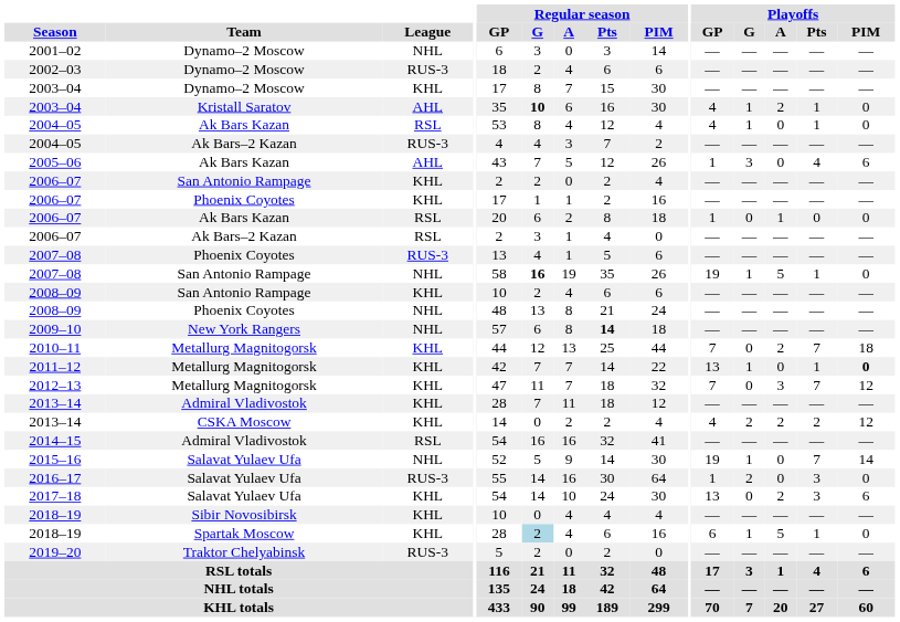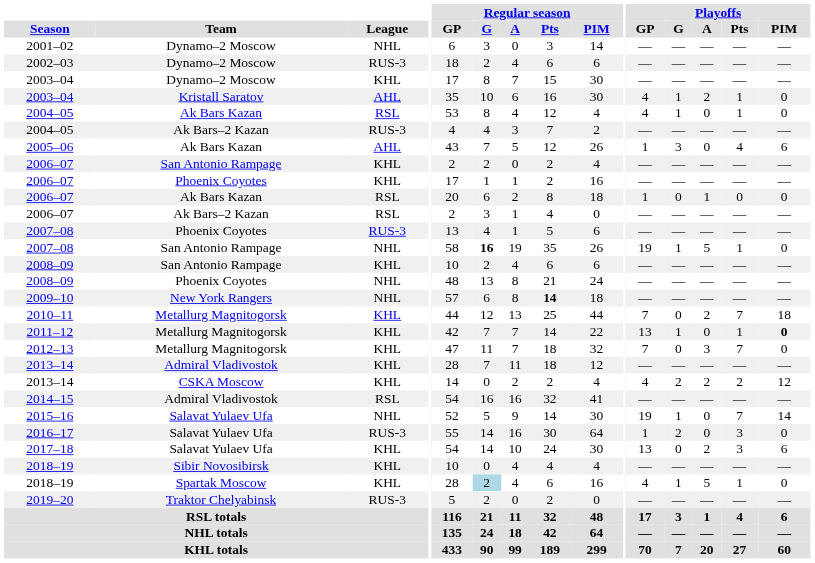 <table border="0" cellpadding="1" cellspacing="0" style="text-align:center; width:60em">
 <tr bgcolor="#e0e0e0">
 <th colspan="3" bgcolor="#ffffff"></th>
 <th rowspan="100" bgcolor="#ffffff"></th>
 <th colspan="5"><a href='#'>Regular season</a></th>
 <th rowspan="100" bgcolor="#ffffff"></th>
 <th colspan="5"><a href='#'>Playoffs</a></th>
 </tr>
 <tr bgcolor="#e0e0e0">
 <th><a href='#'>Season</a></th>
 <th>Team</th>
 <th>League</th>
 <th>GP</th>
 <th><a href='#'>G</a></th>
 <th><a href='#'>A</a></th>
 <th><a href='#'>Pts</a></th>
 <th><a href='#'>PIM</a></th>
 <th>GP</th>
 <th>G</th>
 <th>A</th>
 <th>Pts</th>
 <th>PIM</th>
 </tr>
 <tr>
 <td>2001–02</td>
 <td>Dynamo–2 Moscow</td>
 <td>NHL</td>
 <td>6</td>
 <td>3</td>
 <td>0</td>
 <td>3</td>
 <td>14</td>
 <td>—</td>
 <td>—</td>
 <td>—</td>
 <td>—</td>
 <td>—</td>
 </tr>
 <tr bgcolor="#f0f0f0">
 <td>2002–03</td>
 <td>Dynamo–2 Moscow</td>
 <td>RUS-3</td>
 <td>18</td>
 <td>2</td>
 <td>4</td>
 <td>6</td>
 <td>6</td>
 <td>—</td>
 <td>—</td>
 <td>—</td>
 <td>—</td>
 <td>—</td>
 </tr>
 <tr>
 <td>2003–04</td>
 <td>Dynamo–2 Moscow</td>
 <td>KHL</td>
 <td>17</td>
 <td>8</td>
 <td>7</td>
 <td>15</td>
 <td>30</td>
 <td>—</td>
 <td>—</td>
 <td>—</td>
 <td>—</td>
 <td>—</td>
 </tr>
 <tr bgcolor="#f0f0f0">
 <td><a href='#'>2003–04</a></td>
 <td><a href='#'>Kristall Saratov</a></td>
 <td><a href='#'>AHL</a></td>
 <td>35</td>
-<td><strong>10</strong></td>
+<td>10</td>
 <td>6</td>
 <td>16</td>
 <td>30</td>
 <td>4</td>
 <td>1</td>
 <td>2</td>
 <td>1</td>
 <td>0</td>
 </tr>
 <tr>
 <td><a href='#'>2004–05</a></td>
 <td><a href='#'>Ak Bars Kazan</a></td>
 <td><a href='#'>RSL</a></td>
 <td>53</td>
 <td>8</td>
 <td>4</td>
 <td>12</td>
 <td>4</td>
 <td>4</td>
 <td>1</td>
 <td>0</td>
 <td>1</td>
 <td>0</td>
 </tr>
 <tr bgcolor="#f0f0f0">
 <td>2004–05</td>
 <td>Ak Bars–2 Kazan</td>
 <td>RUS-3</td>
 <td>4</td>
 <td>4</td>
 <td>3</td>
 <td>7</td>
 <td>2</td>
 <td>—</td>
 <td>—</td>
 <td>—</td>
 <td>—</td>
 <td>—</td>
 </tr>
 <tr>
 <td><a href='#'>2005–06</a></td>
 <td>Ak Bars Kazan</td>
 <td><a href='#'>AHL</a></td>
 <td>43</td>
 <td>7</td>
 <td>5</td>
 <td>12</td>
 <td>26</td>
 <td>1</td>
 <td>3</td>
 <td>0</td>
 <td>4</td>
 <td>6</td>
 </tr>
 <tr bgcolor="#f0f0f0">
 <td><a href='#'>2006–07</a></td>
 <td><a href='#'>San Antonio Rampage</a></td>
 <td>KHL</td>
 <td>2</td>
 <td>2</td>
 <td>0</td>
 <td>2</td>
 <td>4</td>
 <td>—</td>
 <td>—</td>
 <td>—</td>
 <td>—</td>
 <td>—</td>
 </tr>
 <tr>
 <td><a href='#'>2006–07</a></td>
 <td><a href='#'>Phoenix Coyotes</a></td>
 <td>KHL</td>
 <td>17</td>
 <td>1</td>
 <td>1</td>
 <td>2</td>
 <td>16</td>
 <td>—</td>
 <td>—</td>
 <td>—</td>
 <td>—</td>
 <td>—</td>
 </tr>
 <tr bgcolor="#f0f0f0">
 <td><a href='#'>2006–07</a></td>
 <td>Ak Bars Kazan</td>
 <td>RSL</td>
 <td>20</td>
 <td>6</td>
 <td>2</td>
 <td>8</td>
 <td>18</td>
 <td>1</td>
 <td>0</td>
 <td>1</td>
 <td>0</td>
 <td>0</td>
 </tr>
 <tr>
 <td>2006–07</td>
 <td>Ak Bars–2 Kazan</td>
 <td>RSL</td>
 <td>2</td>
 <td>3</td>
 <td>1</td>
 <td>4</td>
 <td>0</td>
 <td>—</td>
 <td>—</td>
 <td>—</td>
 <td>—</td>
 <td>—</td>
 </tr>
 <tr bgcolor="#f0f0f0">
 <td><a href='#'>2007–08</a></td>
 <td>Phoenix Coyotes</td>
 <td><a href='#'>RUS-3</a></td>
 <td>13</td>
 <td>4</td>
 <td>1</td>
 <td>5</td>
 <td>6</td>
 <td>—</td>
 <td>—</td>
 <td>—</td>
 <td>—</td>
 <td>—</td>
 </tr>
 <tr>
 <td><a href='#'>2007–08</a></td>
 <td>San Antonio Rampage</td>
 <td>NHL</td>
 <td>58</td>
 <td><strong>16</strong></td>
 <td>19</td>
 <td>35</td>
 <td>26</td>
 <td>19</td>
 <td>1</td>
 <td>5</td>
 <td>1</td>
 <td>0</td>
 </tr>
 <tr bgcolor="#f0f0f0">
 <td><a href='#'>2008–09</a></td>
 <td>San Antonio Rampage</td>
 <td>KHL</td>
 <td>10</td>
 <td>2</td>
 <td>4</td>
 <td>6</td>
 <td>6</td>
 <td>—</td>
 <td>—</td>
 <td>—</td>
 <td>—</td>
 <td>—</td>
 </tr>
 <tr>
 <td><a href='#'>2008–09</a></td>
 <td>Phoenix Coyotes</td>
 <td>NHL</td>
 <td>48</td>
 <td>13</td>
 <td>8</td>
 <td>21</td>
 <td>24</td>
 <td>—</td>
 <td>—</td>
 <td>—</td>
 <td>—</td>
 <td>—</td>
 </tr>
 <tr bgcolor="#f0f0f0">
 <td><a href='#'>2009–10</a></td>
 <td><a href='#'>New York Rangers</a></td>
 <td>NHL</td>
 <td>57</td>
 <td>6</td>
 <td>8</td>
 <td><strong>14</strong></td>
 <td>18</td>
 <td>—</td>
 <td>—</td>
 <td>—</td>
 <td>—</td>
 <td>—</td>
 </tr>
 <tr>
 <td><a href='#'>2010–11</a></td>
 <td><a href='#'>Metallurg Magnitogorsk</a></td>
 <td><a href='#'>KHL</a></td>
 <td>44</td>
 <td>12</td>
 <td>13</td>
 <td>25</td>
 <td>44</td>
 <td>7</td>
 <td>0</td>
 <td>2</td>
 <td>7</td>
 <td>18</td>
 </tr>
 <tr bgcolor="#f0f0f0">
 <td><a href='#'>2011–12</a></td>
 <td>Metallurg Magnitogorsk</td>
 <td>KHL</td>
 <td>42</td>
 <td>7</td>
 <td>7</td>
 <td>14</td>
 <td>22</td>
 <td>13</td>
 <td>1</td>
 <td>0</td>
 <td>1</td>
 <td><strong>0</strong></td>
 </tr>
 <tr>
 <td><a href='#'>2012–13</a></td>
 <td>Metallurg Magnitogorsk</td>
 <td>KHL</td>
 <td>47</td>
 <td>11</td>
 <td>7</td>
 <td>18</td>
 <td>32</td>
 <td>7</td>
 <td>0</td>
 <td>3</td>
 <td>7</td>
-<td>12</td>
+<td>0</td>
 </tr>
 <tr bgcolor="#f0f0f0">
 <td><a href='#'>2013–14</a></td>
 <td><a href='#'>Admiral Vladivostok</a></td>
 <td>KHL</td>
 <td>28</td>
 <td>7</td>
 <td>11</td>
 <td>18</td>
 <td>12</td>
 <td>—</td>
 <td>—</td>
 <td>—</td>
 <td>—</td>
 <td>—</td>
 </tr>
 <tr>
 <td>2013–14</td>
 <td><a href='#'>CSKA Moscow</a></td>
 <td>KHL</td>
 <td>14</td>
 <td>0</td>
 <td>2</td>
 <td>2</td>
 <td>4</td>
 <td>4</td>
 <td>2</td>
 <td>2</td>
 <td>2</td>
 <td>12</td>
 </tr>
 <tr bgcolor="#f0f0f0">
 <td><a href='#'>2014–15</a></td>
 <td>Admiral Vladivostok</td>
 <td>RSL</td>
 <td>54</td>
 <td>16</td>
 <td>16</td>
 <td>32</td>
 <td>41</td>
 <td>—</td>
 <td>—</td>
 <td>—</td>
 <td>—</td>
 <td>—</td>
 </tr>
 <tr>
 <td><a href='#'>2015–16</a></td>
 <td><a href='#'>Salavat Yulaev Ufa</a></td>
 <td>NHL</td>
 <td>52</td>
 <td>5</td>
 <td>9</td>
 <td>14</td>
 <td>30</td>
 <td>19</td>
 <td>1</td>
 <td>0</td>
 <td>7</td>
 <td>14</td>
 </tr>
 <tr bgcolor="#f0f0f0">
 <td><a href='#'>2016–17</a></td>
 <td>Salavat Yulaev Ufa</td>
 <td>RUS-3</td>
 <td>55</td>
 <td>14</td>
 <td>16</td>
 <td>30</td>
 <td>64</td>
 <td>1</td>
 <td>2</td>
 <td>0</td>
 <td>3</td>
 <td>0</td>
 </tr>
 <tr>
 <td><a href='#'>2017–18</a></td>
 <td>Salavat Yulaev Ufa</td>
 <td>KHL</td>
 <td>54</td>
 <td>14</td>
 <td>10</td>
 <td>24</td>
 <td>30</td>
 <td>13</td>
 <td>0</td>
 <td>2</td>
 <td>3</td>
 <td>6</td>
 </tr>
 <tr bgcolor="#f0f0f0">
 <td><a href='#'>2018–19</a></td>
 <td><a href='#'>Sibir Novosibirsk</a></td>
 <td>KHL</td>
 <td>10</td>
 <td>0</td>
 <td>4</td>
 <td>4</td>
 <td>4</td>
 <td>—</td>
 <td>—</td>
 <td>—</td>
 <td>—</td>
 <td>—</td>
 </tr>
 <tr>
 <td>2018–19</td>
 <td><a href='#'>Spartak Moscow</a></td>
 <td>KHL</td>
 <td>28</td>
 <td style="background: lightblue;">2</td>
 <td>4</td>
 <td>6</td>
 <td>16</td>
-<td>6</td>
+<td>4</td>
 <td>1</td>
 <td>5</td>
 <td>1</td>
 <td>0</td>
 </tr>
 <tr bgcolor="#f0f0f0">
 <td><a href='#'>2019–20</a></td>
 <td><a href='#'>Traktor Chelyabinsk</a></td>
 <td>RUS-3</td>
 <td>5</td>
 <td>2</td>
 <td>0</td>
 <td>2</td>
 <td>0</td>
 <td>—</td>
 <td>—</td>
 <td>—</td>
 <td>—</td>
 <td>—</td>
 </tr>
 <tr bgcolor="#e0e0e0">
 <th colspan="3">RSL totals</th>
 <th>116</th>
 <th>21</th>
 <th>11</th>
 <th>32</th>
 <th>48</th>
 <th>17</th>
 <th>3</th>
 <th>1</th>
 <th>4</th>
 <th>6</th>
 </tr>
 <tr bgcolor="#e0e0e0">
 <th colspan="3">NHL totals</th>
 <th>135</th>
 <th>24</th>
 <th>18</th>
 <th>42</th>
 <th>64</th>
 <th>—</th>
 <th>—</th>
 <th>—</th>
 <th>—</th>
 <th>—</th>
 </tr>
 <tr bgcolor="#e0e0e0">
 <th colspan="3">KHL totals</th>
 <th>433</th>
 <th>90</th>
 <th>99</th>
 <th>189</th>
 <th>299</th>
 <th>70</th>
 <th>7</th>
 <th>20</th>
 <th>27</th>
 <th>60</th>
 </tr>
 </table>
